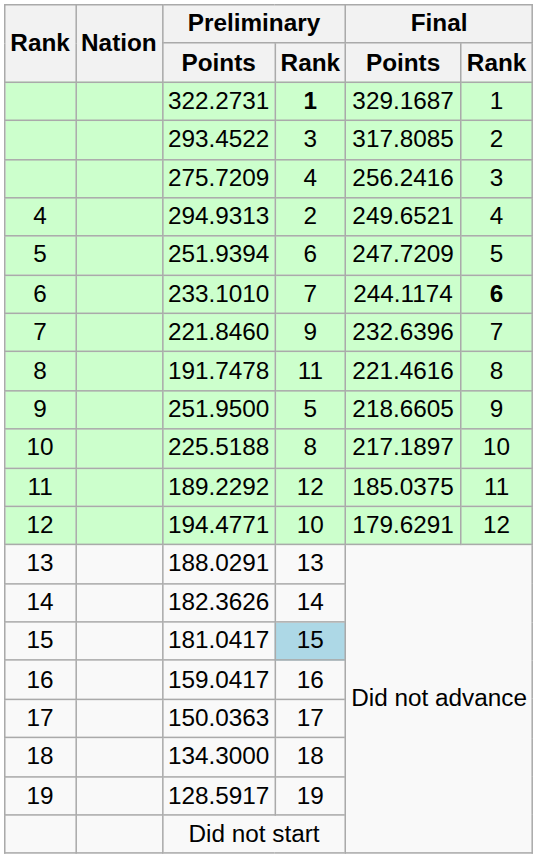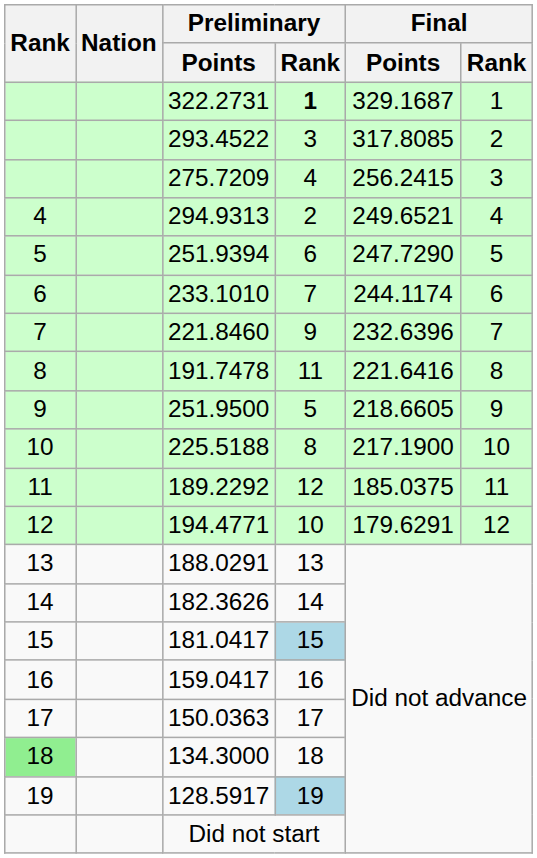 <table class="wikitable sortable" style="text-align:center">
 <tr>
 <th rowspan=2>Rank</th>
 <th rowspan=2>Nation</th>
 <th colspan=2>Preliminary</th>
 <th colspan=2>Final</th>
 </tr>
 <tr>
 <th>Points</th>
 <th>Rank</th>
 <th>Points</th>
 <th>Rank</th>
 </tr>
 <tr bgcolor=ccffcc>
 <td></td>
 <td align=left></td>
 <td>322.2731</td>
 <td><strong>1</strong></td>
 <td>329.1687</td>
 <td>1</td>
 </tr>
 <tr bgcolor=ccffcc>
 <td></td>
 <td align=left></td>
 <td>293.4522</td>
 <td>3</td>
 <td>317.8085</td>
 <td>2</td>
 </tr>
 <tr bgcolor=ccffcc>
 <td></td>
 <td align=left></td>
 <td>275.7209</td>
 <td>4</td>
-<td>256.2416</td>
+<td>256.2415</td>
 <td>3</td>
 </tr>
 <tr bgcolor=ccffcc>
 <td>4</td>
 <td align=left></td>
 <td>294.9313</td>
 <td>2</td>
 <td>249.6521</td>
 <td>4</td>
 </tr>
 <tr bgcolor=ccffcc>
 <td>5</td>
 <td align=left></td>
 <td>251.9394</td>
 <td>6</td>
-<td>247.7209</td>
+<td>247.7290</td>
 <td>5</td>
 </tr>
 <tr bgcolor=ccffcc>
 <td>6</td>
 <td align=left></td>
 <td>233.1010</td>
 <td>7</td>
 <td>244.1174</td>
-<td><strong>6</strong></td>
+<td>6</td>
 </tr>
 <tr bgcolor=ccffcc>
 <td>7</td>
 <td align=left></td>
 <td>221.8460</td>
 <td>9</td>
 <td>232.6396</td>
 <td>7</td>
 </tr>
 <tr bgcolor=ccffcc>
 <td>8</td>
 <td align=left></td>
 <td>191.7478</td>
 <td>11</td>
-<td>221.4616</td>
+<td>221.6416</td>
 <td>8</td>
 </tr>
 <tr bgcolor=ccffcc>
 <td>9</td>
 <td align=left></td>
 <td>251.9500</td>
 <td>5</td>
 <td>218.6605</td>
 <td>9</td>
 </tr>
 <tr bgcolor=ccffcc>
 <td>10</td>
 <td align=left></td>
 <td>225.5188</td>
 <td>8</td>
-<td>217.1897</td>
+<td>217.1900</td>
 <td>10</td>
 </tr>
 <tr bgcolor=ccffcc>
 <td>11</td>
 <td align=left></td>
 <td>189.2292</td>
 <td>12</td>
 <td>185.0375</td>
 <td>11</td>
 </tr>
 <tr bgcolor=ccffcc>
 <td>12</td>
 <td align=left></td>
 <td>194.4771</td>
 <td>10</td>
 <td>179.6291</td>
 <td>12</td>
 </tr>
 <tr>
 <td>13</td>
 <td align=left></td>
 <td>188.0291</td>
 <td>13</td>
 <td rowspan=8 colspan=2>Did not advance</td>
 </tr>
 <tr>
 <td>14</td>
 <td align=left></td>
 <td>182.3626</td>
 <td>14</td>
 </tr>
 <tr>
 <td>15</td>
 <td align=left></td>
 <td>181.0417</td>
 <td style="background: lightblue;">15</td>
 </tr>
 <tr>
 <td>16</td>
 <td align=left></td>
 <td>159.0417</td>
 <td>16</td>
 </tr>
 <tr>
 <td>17</td>
 <td align=left></td>
 <td>150.0363</td>
 <td>17</td>
 </tr>
 <tr>
-<td>18</td>
+<td style="background: lightgreen;">18</td>
 <td align=left></td>
 <td>134.3000</td>
 <td>18</td>
 </tr>
 <tr>
 <td>19</td>
 <td align=left></td>
 <td>128.5917</td>
-<td>19</td>
+<td style="background: lightblue;">19</td>
 </tr>
 <tr>
 <td></td>
 <td align=left></td>
 <td colspan=2>Did not start</td>
 </tr>
 </table>
